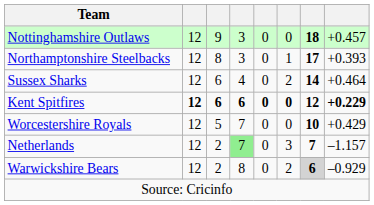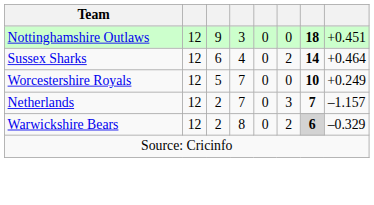 <table class="wikitable" style="text-align: center;">
 <tr>
 <th width=200>Team</th>
 <th width=20></th>
 <th width=20></th>
 <th width=20></th>
 <th width=20></th>
 <th width=20></th>
 <th width=20></th>
 <th width=20></th>
 </tr>
 <tr style="background:#ccffcc;">
 <td align=left><a href='#'>Nottinghamshire Outlaws</a></td>
 <td>12</td>
 <td>9</td>
 <td>3</td>
 <td>0</td>
 <td>0</td>
 <td><strong>18</strong></td>
-<td>+0.457</td>
-</tr>
-<tr>
-<td align=left><a href='#'>Northamptonshire Steelbacks</a></td>
-<td>12</td>
-<td>8</td>
-<td>3</td>
-<td>0</td>
-<td>1</td>
-<td><strong>17</strong></td>
-<td>+0.393</td>
+<td>+0.451</td>
 </tr>
 <tr>
 <td align=left><a href='#'>Sussex Sharks</a></td>
 <td>12</td>
 <td>6</td>
 <td>4</td>
 <td>0</td>
 <td>2</td>
 <td><strong>14</strong></td>
 <td>+0.464</td>
 </tr>
 <tr>
-<td align=left><a href='#'>Kent Spitfires</a></td>
-<td><strong>12</strong></td>
-<td><strong>6</strong></td>
-<td><strong>6</strong></td>
-<td><strong>0</strong></td>
-<td><strong>0</strong></td>
-<td><strong>12</strong></td>
-<td><strong>+0.229</strong></td>
-</tr>
-<tr>
 <td align=left><a href='#'>Worcestershire Royals</a></td>
 <td>12</td>
 <td>5</td>
 <td>7</td>
 <td>0</td>
 <td>0</td>
 <td><strong>10</strong></td>
-<td>+0.429</td>
+<td>+0.249</td>
 </tr>
 <tr>
 <td align=left><a href='#'>Netherlands</a></td>
 <td>12</td>
 <td>2</td>
-<td style="background: lightgreen;">7</td>
+<td>7</td>
 <td>0</td>
 <td>3</td>
 <td><strong>7</strong></td>
 <td>–1.157</td>
 </tr>
 <tr>
 <td align=left><a href='#'>Warwickshire Bears</a></td>
 <td>12</td>
 <td>2</td>
 <td>8</td>
 <td>0</td>
 <td>2</td>
 <td style="background: lightgrey;"><strong>6</strong></td>
-<td>–0.929</td>
+<td>–0.329</td>
 </tr>
 <tr>
 <td colspan="8">Source: Cricinfo</td>
 </tr>
 </table>
